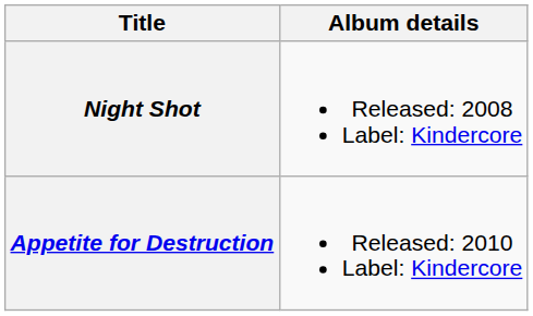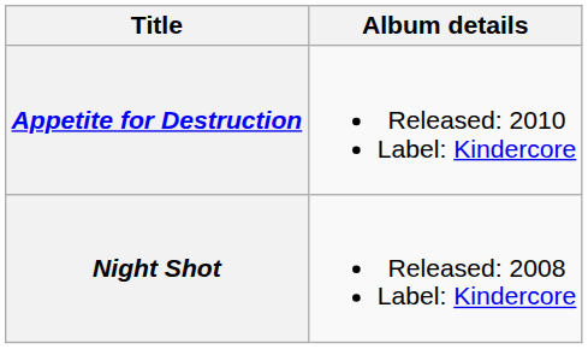 <table class="wikitable plainrowheaders" style="text-align:center;">
 <tr>
 <th scope="col">Title</th>
 <th scope="col">Album details</th>
 </tr>
 <tr>
+<th scope="row"><em><a href='#'>Appetite for Destruction</a></em></th>
+<td><br><ul><li>Released: 2010</li><li>Label: <a href='#'>Kindercore</a></li></ul></td>
+</tr>
+<tr>
 <th scope="row"><em>Night Shot</em></th>
 <td><br><ul><li>Released: 2008</li><li>Label: <a href='#'>Kindercore</a></li></ul></td>
 </tr>
-<tr>
-<th scope="row"><em><a href='#'>Appetite for Destruction</a></em></th>
-<td><br><ul><li>Released: 2010</li><li>Label: <a href='#'>Kindercore</a></li></ul></td>
-</tr>
 </table>
